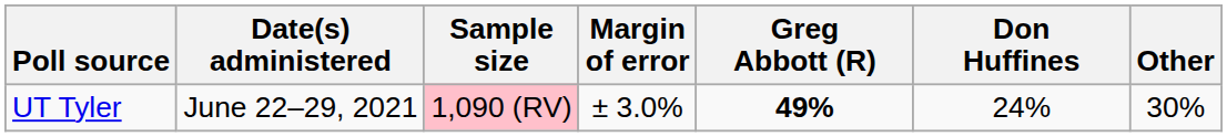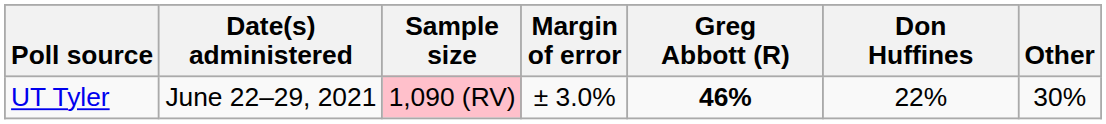 <table class="wikitable" style="font-size:90%;text-align:center;">
 <tr valign=bottom>
 <th>Poll source</th>
 <th>Date(s)<br>administered</th>
 <th>Sample<br>size</th>
 <th>Margin<br>of error</th>
 <th style="width:100px;">Greg<br>Abbott (R)</th>
 <th style="width:100px;">Don<br>Huffines</th>
 <th>Other</th>
 </tr>
 <tr>
 <td style="text-align:left;"><a href='#'>UT Tyler</a></td>
 <td>June 22–29, 2021</td>
 <td style="background: pink;">1,090 (RV)</td>
 <td>± 3.0%</td>
-<td><strong>49%</strong></td>
-<td>24%</td>
+<td><strong>46%</strong></td>
+<td>22%</td>
 <td>30%</td>
 </tr>
 </table>
